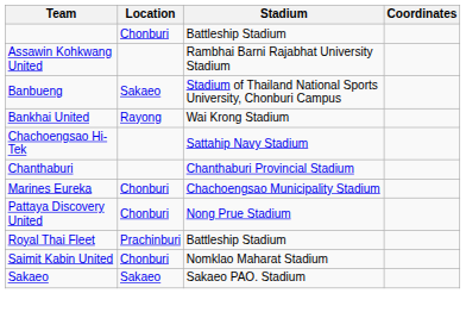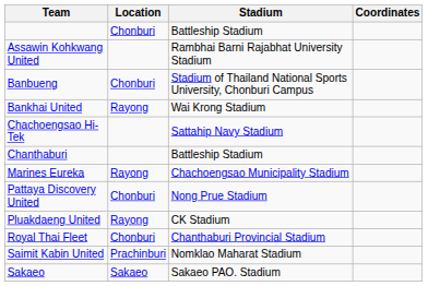 <table class="wikitable sortable">
 <tr>
 <th>Team</th>
 <th>Location</th>
 <th>Stadium</th>
 <th>Coordinates</th>
 </tr>
 <tr>
 <td></td>
 <td><a href='#'>Chonburi</a> </td>
 <td>Battleship Stadium</td>
 <td></td>
 </tr>
 <tr>
 <td><a href='#'>Assawin Kohkwang United</a></td>
 <td></td>
 <td>Rambhai Barni Rajabhat University Stadium</td>
 <td></td>
 </tr>
 <tr>
 <td><a href='#'>Banbueng</a></td>
-<td><a href='#'>Sakaeo</a> </td>
+<td><a href='#'>Chonburi</a> </td>
 <td><a href='#'>Stadium</a> of Thailand National Sports University, Chonburi Campus</td>
 <td></td>
 </tr>
 <tr>
 <td><a href='#'>Bankhai United</a></td>
 <td><a href='#'>Rayong</a> </td>
 <td>Wai Krong Stadium</td>
 <td></td>
 </tr>
 <tr>
 <td><a href='#'>Chachoengsao Hi-Tek</a></td>
 <td></td>
 <td><a href='#'>Sattahip Navy Stadium</a></td>
 <td></td>
 </tr>
 <tr>
 <td><a href='#'>Chanthaburi</a></td>
 <td></td>
-<td><a href='#'>Chanthaburi Provincial Stadium</a></td>
+<td>Battleship Stadium</td>
 <td></td>
 </tr>
 <tr>
 <td><a href='#'>Marines Eureka</a></td>
-<td><a href='#'>Chonburi</a> </td>
+<td><a href='#'>Rayong</a> </td>
 <td><a href='#'>Chachoengsao Municipality Stadium</a></td>
 <td></td>
 </tr>
 <tr>
 <td><a href='#'>Pattaya Discovery United</a></td>
 <td><a href='#'>Chonburi</a> </td>
 <td><a href='#'>Nong Prue Stadium</a></td>
 <td></td>
 </tr>
 <tr>
+<td><a href='#'>Pluakdaeng United</a></td>
+<td><a href='#'>Rayong</a> </td>
+<td>CK Stadium</td>
+<td></td>
+</tr>
+<tr>
 <td><a href='#'>Royal Thai Fleet</a></td>
-<td><a href='#'>Prachinburi</a> </td>
-<td>Battleship Stadium</td>
+<td><a href='#'>Chonburi</a> </td>
+<td><a href='#'>Chanthaburi Provincial Stadium</a></td>
 <td></td>
 </tr>
 <tr>
 <td><a href='#'>Saimit Kabin United</a></td>
-<td><a href='#'>Chonburi</a> </td>
+<td><a href='#'>Prachinburi</a> </td>
 <td>Nomklao Maharat Stadium</td>
 <td></td>
 </tr>
 <tr>
 <td><a href='#'>Sakaeo</a></td>
 <td><a href='#'>Sakaeo</a> </td>
 <td>Sakaeo PAO. Stadium</td>
 <td></td>
 </tr>
 </table>
